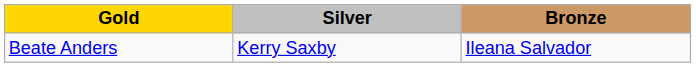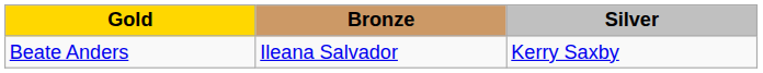 <table class="wikitable" style="text-align:left">
 <tr align="center">
 <td width=200 bgcolor=gold><strong>Gold</strong></td>
+<td width=200 bgcolor=CC9966><strong>Bronze</strong></td>
 <td width=200 bgcolor=silver><strong>Silver</strong></td>
-<td width=200 bgcolor=CC9966><strong>Bronze</strong></td>
 </tr>
 <tr>
 <td><a href='#'>Beate Anders</a><br><em></em></td>
+<td><a href='#'>Ileana Salvador</a><br><em></em></td>
 <td><a href='#'>Kerry Saxby</a><br><em></em></td>
-<td><a href='#'>Ileana Salvador</a><br><em></em></td>
 </tr>
 </table>
